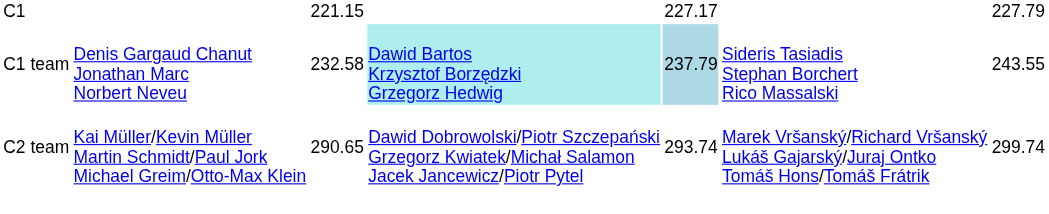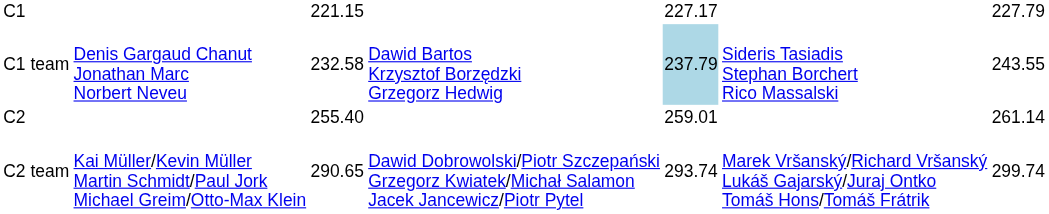 <table>
 <tr>
 <td>C1</td>
 <td></td>
 <td>221.15</td>
 <td></td>
 <td>227.17</td>
 <td></td>
 <td>227.79</td>
 </tr>
 <tr>
 <td>C1 team</td>
 <td><br><a href='#'>Denis Gargaud Chanut</a><br><a href='#'>Jonathan Marc</a><br><a href='#'>Norbert Neveu</a></td>
 <td>232.58</td>
-<td style="background: paleturquoise;"><br><a href='#'>Dawid Bartos</a><br><a href='#'>Krzysztof Borzędzki</a><br><a href='#'>Grzegorz Hedwig</a></td>
+<td><br><a href='#'>Dawid Bartos</a><br><a href='#'>Krzysztof Borzędzki</a><br><a href='#'>Grzegorz Hedwig</a></td>
 <td style="background: lightblue;">237.79</td>
 <td><br><a href='#'>Sideris Tasiadis</a><br><a href='#'>Stephan Borchert</a><br><a href='#'>Rico Massalski</a></td>
 <td>243.55</td>
+</tr>
+<tr>
+<td>C2</td>
+<td></td>
+<td>255.40</td>
+<td></td>
+<td>259.01</td>
+<td></td>
+<td>261.14</td>
 </tr>
 <tr>
 <td>C2 team</td>
 <td><br><a href='#'>Kai Müller</a>/<a href='#'>Kevin Müller</a><br><a href='#'>Martin Schmidt</a>/<a href='#'>Paul Jork</a><br><a href='#'>Michael Greim</a>/<a href='#'>Otto-Max Klein</a></td>
 <td>290.65</td>
 <td><br><a href='#'>Dawid Dobrowolski</a>/<a href='#'>Piotr Szczepański</a><br><a href='#'>Grzegorz Kwiatek</a>/<a href='#'>Michał Salamon</a><br><a href='#'>Jacek Jancewicz</a>/<a href='#'>Piotr Pytel</a></td>
 <td>293.74</td>
 <td><br><a href='#'>Marek Vršanský</a>/<a href='#'>Richard Vršanský</a><br><a href='#'>Lukáš Gajarský</a>/<a href='#'>Juraj Ontko</a><br><a href='#'>Tomáš Hons</a>/<a href='#'>Tomáš Frátrik</a></td>
 <td>299.74</td>
 </tr>
 </table>
